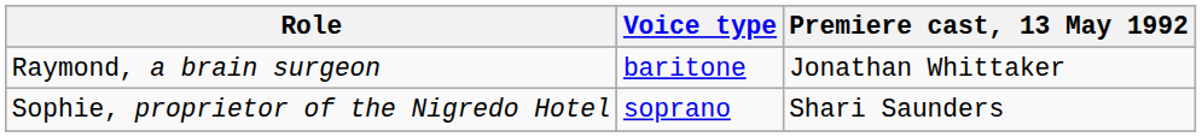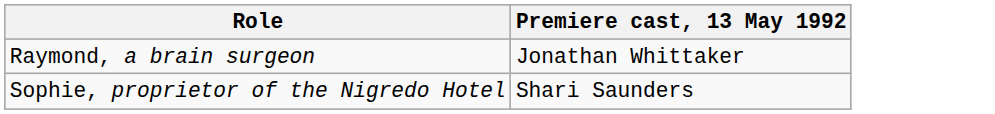 <table class="wikitable">
 <tr>
 <th>Role</th>
-<th><a href='#'>Voice type</a></th>
 <th>Premiere cast, 13 May 1992</th>
 </tr>
 <tr>
 <td>Raymond, <em> a brain surgeon</em></td>
-<td><a href='#'>baritone</a></td>
 <td>Jonathan Whittaker</td>
 </tr>
 <tr>
 <td>Sophie, <em>proprietor of the Nigredo Hotel </em></td>
-<td><a href='#'>soprano</a></td>
 <td>Shari Saunders</td>
 </tr>
 </table>
